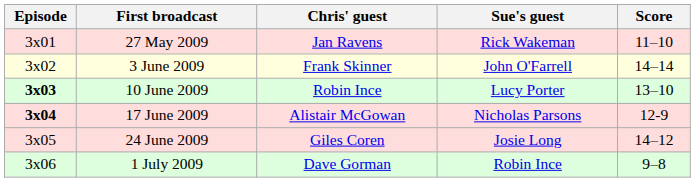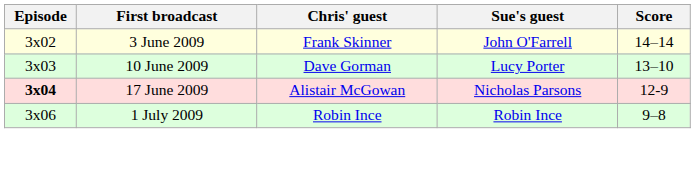 <table class="wikitable" width="56%" style="text-align: center;">
 <tr>
 <th width="10%">Episode</th>
 <th width="25%">First broadcast</th>
 <th width="25%">Chris' guest</th>
 <th width="25%">Sue's guest</th>
 <th width="10%">Score</th>
-</tr>
-<tr bgcolor="#ffdddd">
-<td>3x01</td>
-<td>27 May 2009</td>
-<td><a href='#'>Jan Ravens</a></td>
-<td><a href='#'>Rick Wakeman</a></td>
-<td>11–10</td>
 </tr>
 <tr bgcolor="#ffffdd">
 <td>3x02</td>
 <td>3 June 2009</td>
 <td><a href='#'>Frank Skinner</a></td>
 <td><a href='#'>John O'Farrell</a></td>
 <td>14–14</td>
 </tr>
 <tr bgcolor="#ddffdd">
-<td><strong>3x03</strong></td>
+<td>3x03</td>
 <td>10 June 2009</td>
-<td><a href='#'>Robin Ince</a></td>
+<td><a href='#'>Dave Gorman</a></td>
 <td><a href='#'>Lucy Porter</a></td>
 <td>13–10</td>
 </tr>
 <tr bgcolor="#ffdddd">
 <td><strong>3x04</strong></td>
 <td>17 June 2009</td>
 <td><a href='#'>Alistair McGowan</a></td>
 <td><a href='#'>Nicholas Parsons</a></td>
 <td>12-9</td>
 </tr>
-<tr bgcolor="#ffdddd">
-<td>3x05</td>
-<td>24 June 2009</td>
-<td><a href='#'>Giles Coren</a></td>
-<td><a href='#'>Josie Long</a></td>
-<td>14–12</td>
-</tr>
 <tr bgcolor="#ddffdd">
 <td>3x06</td>
 <td>1 July 2009</td>
-<td><a href='#'>Dave Gorman</a></td>
+<td><a href='#'>Robin Ince</a></td>
 <td><a href='#'>Robin Ince</a></td>
 <td>9–8</td>
 </tr>
 </table>
